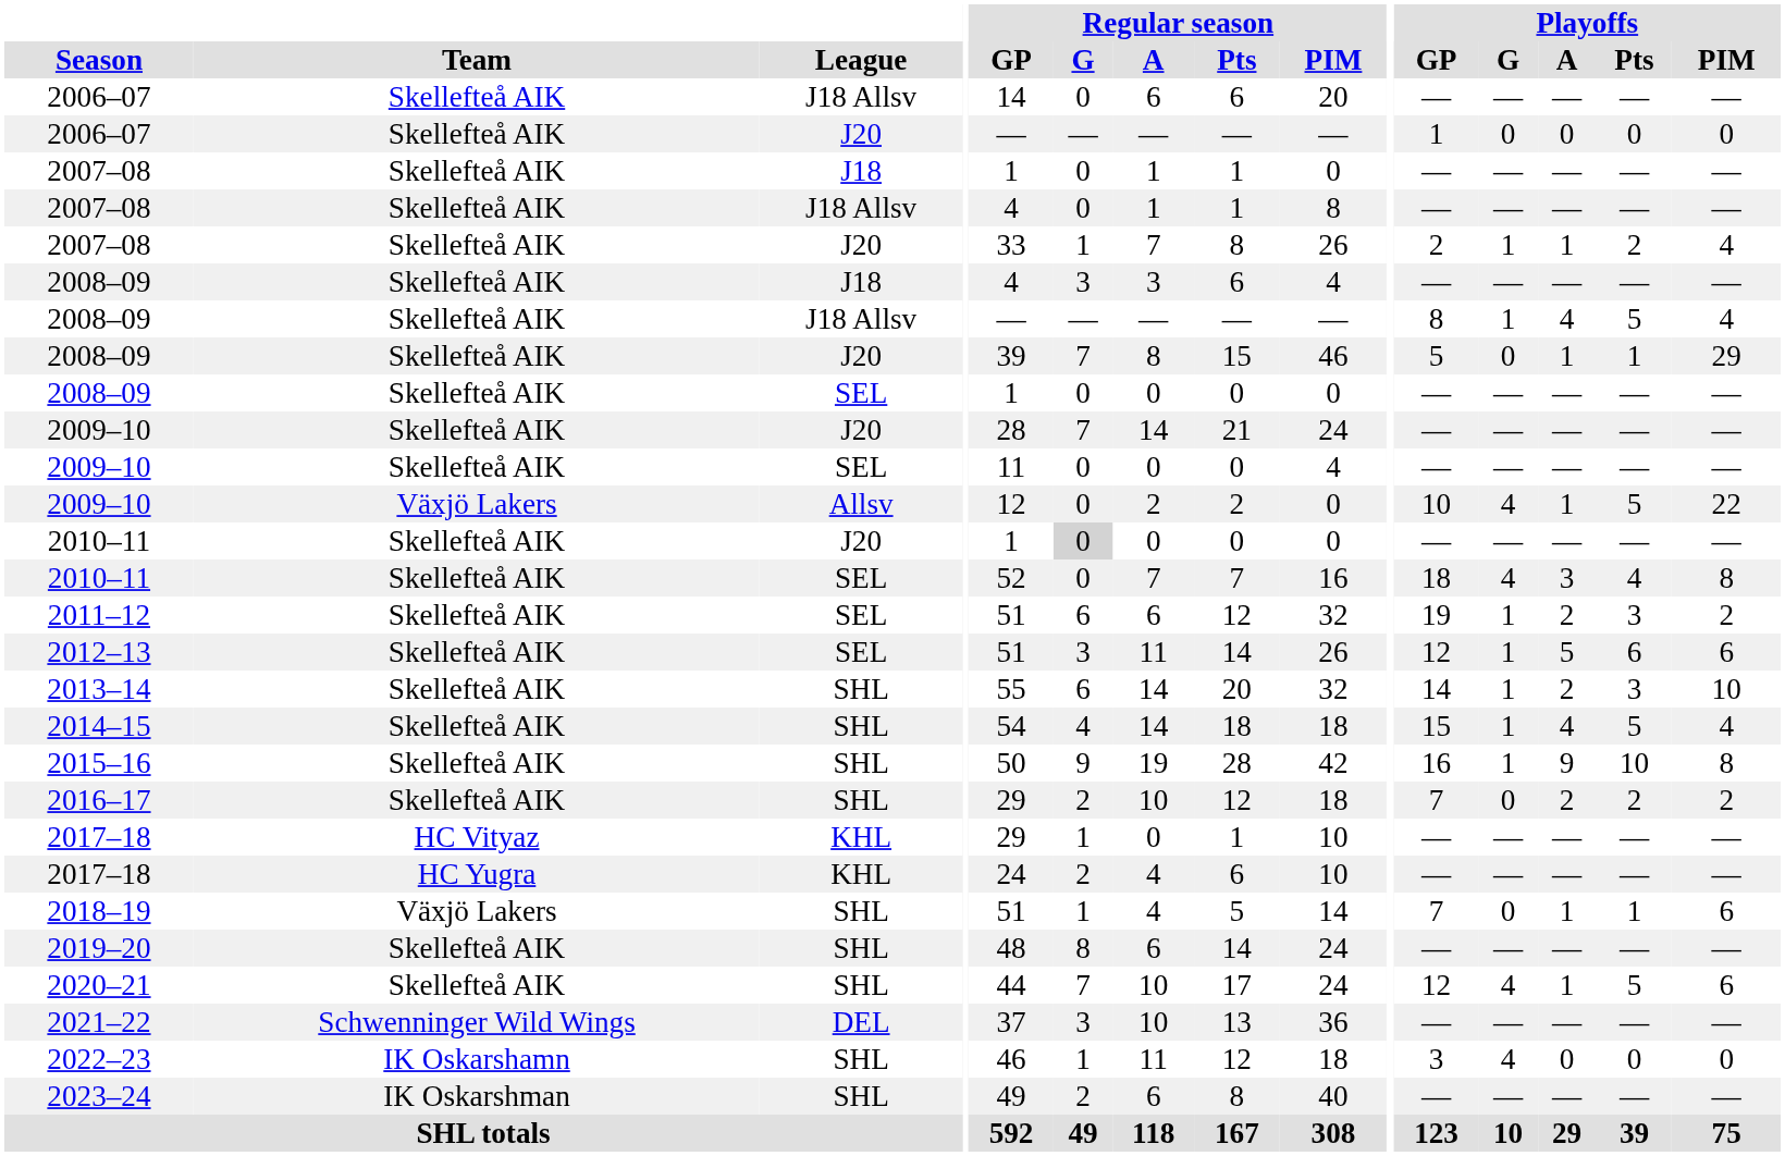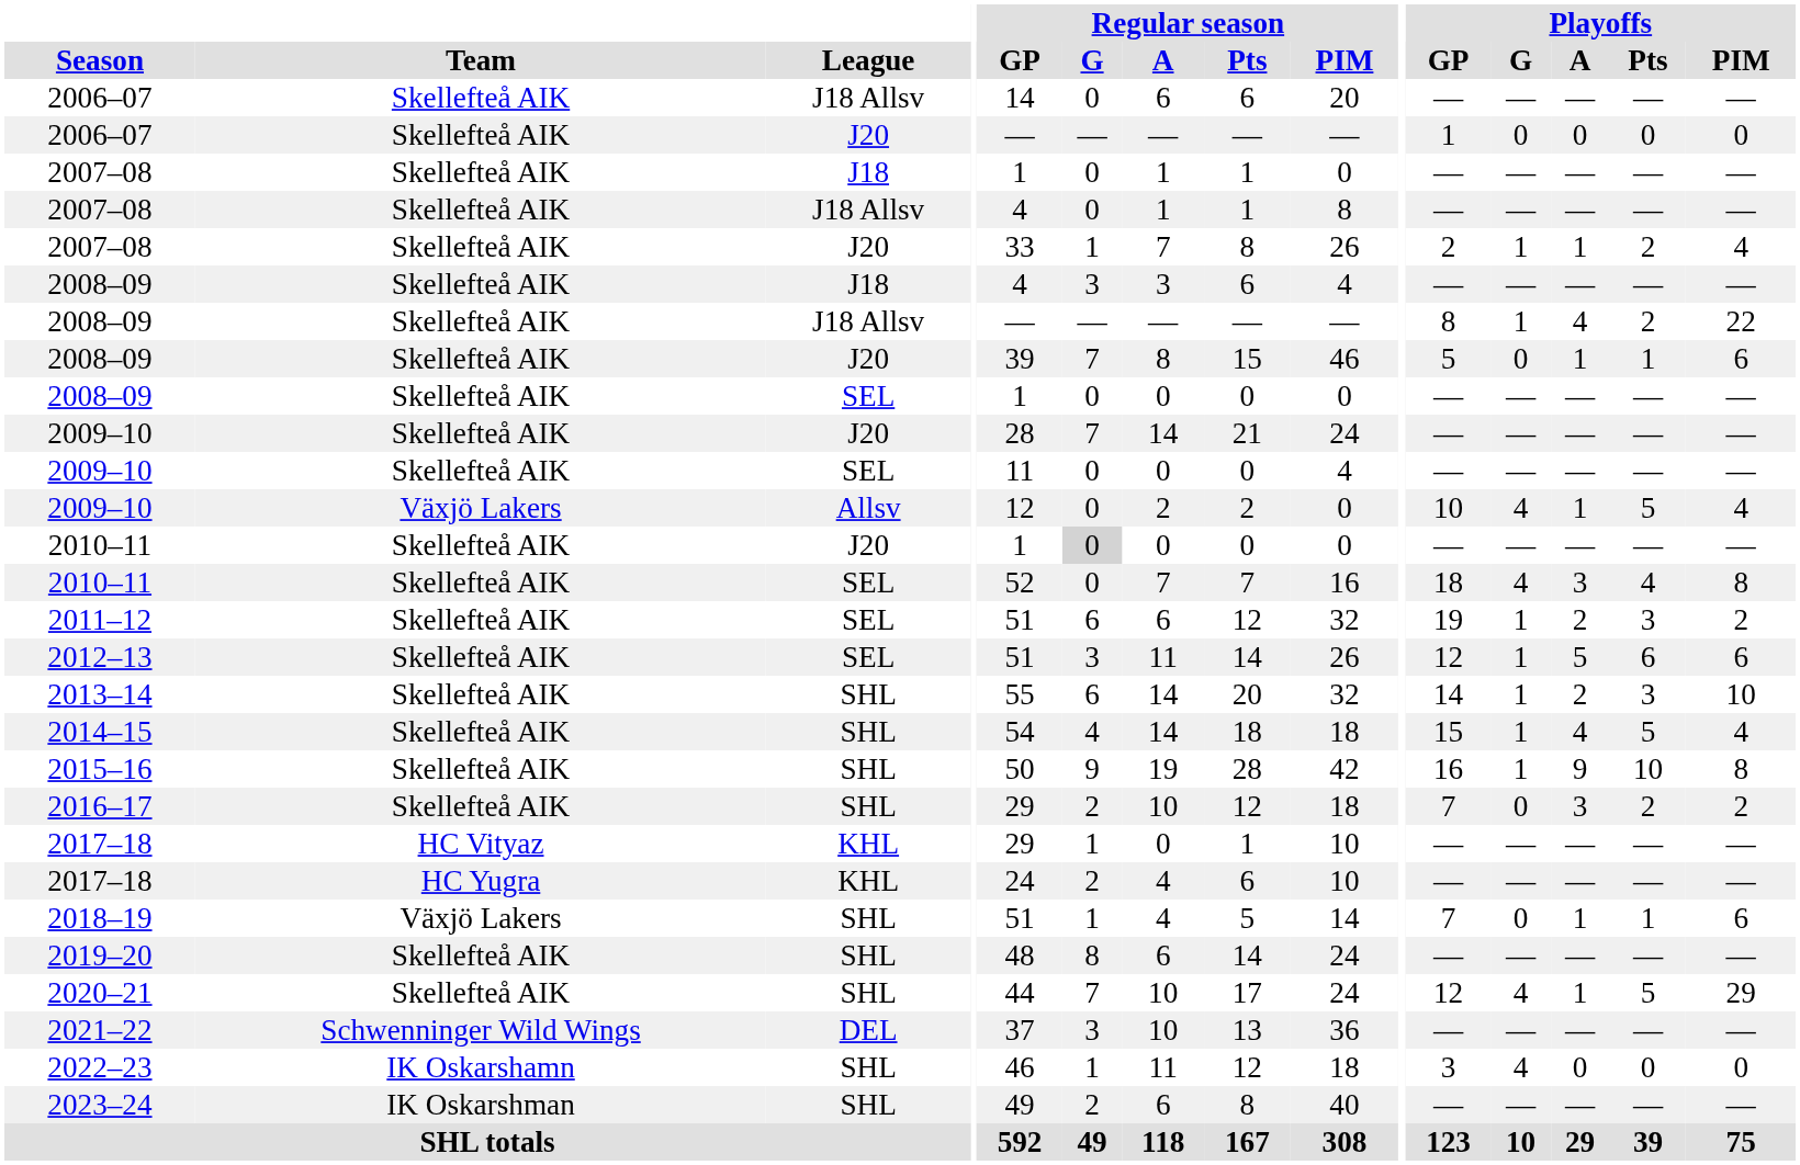 <table border="0" cellpadding="1" cellspacing="0" style="text-align:center; width:60em">
 <tr bgcolor="#e0e0e0">
 <th colspan="3" bgcolor="#ffffff"></th>
 <th rowspan="99" bgcolor="#ffffff"></th>
 <th colspan="5"><a href='#'>Regular season</a></th>
 <th rowspan="99" bgcolor="#ffffff"></th>
 <th colspan="5"><a href='#'>Playoffs</a></th>
 </tr>
 <tr bgcolor="#e0e0e0">
 <th><a href='#'>Season</a></th>
 <th>Team</th>
 <th>League</th>
 <th>GP</th>
 <th><a href='#'>G</a></th>
 <th><a href='#'>A</a></th>
 <th><a href='#'>Pts</a></th>
 <th><a href='#'>PIM</a></th>
 <th>GP</th>
 <th>G</th>
 <th>A</th>
 <th>Pts</th>
 <th>PIM</th>
 </tr>
 <tr>
 <td>2006–07</td>
 <td><a href='#'>Skellefteå AIK</a></td>
 <td>J18 Allsv</td>
 <td>14</td>
 <td>0</td>
 <td>6</td>
 <td>6</td>
 <td>20</td>
 <td>—</td>
 <td>—</td>
 <td>—</td>
 <td>—</td>
 <td>—</td>
 </tr>
 <tr bgcolor="#f0f0f0">
 <td>2006–07</td>
 <td>Skellefteå AIK</td>
 <td><a href='#'>J20</a></td>
 <td>—</td>
 <td>—</td>
 <td>—</td>
 <td>—</td>
 <td>—</td>
 <td>1</td>
 <td>0</td>
 <td>0</td>
 <td>0</td>
 <td>0</td>
 </tr>
 <tr>
 <td>2007–08</td>
 <td>Skellefteå AIK</td>
 <td><a href='#'>J18</a></td>
 <td>1</td>
 <td>0</td>
 <td>1</td>
 <td>1</td>
 <td>0</td>
 <td>—</td>
 <td>—</td>
 <td>—</td>
 <td>—</td>
 <td>—</td>
 </tr>
 <tr bgcolor="#f0f0f0">
 <td>2007–08</td>
 <td>Skellefteå AIK</td>
 <td>J18 Allsv</td>
 <td>4</td>
 <td>0</td>
 <td>1</td>
 <td>1</td>
 <td>8</td>
 <td>—</td>
 <td>—</td>
 <td>—</td>
 <td>—</td>
 <td>—</td>
 </tr>
 <tr>
 <td>2007–08</td>
 <td>Skellefteå AIK</td>
 <td>J20</td>
 <td>33</td>
 <td>1</td>
 <td>7</td>
 <td>8</td>
 <td>26</td>
 <td>2</td>
 <td>1</td>
 <td>1</td>
 <td>2</td>
 <td>4</td>
 </tr>
 <tr bgcolor="#f0f0f0">
 <td>2008–09</td>
 <td>Skellefteå AIK</td>
 <td>J18</td>
 <td>4</td>
 <td>3</td>
 <td>3</td>
 <td>6</td>
 <td>4</td>
 <td>—</td>
 <td>—</td>
 <td>—</td>
 <td>—</td>
 <td>—</td>
 </tr>
 <tr>
 <td>2008–09</td>
 <td>Skellefteå AIK</td>
 <td>J18 Allsv</td>
 <td>—</td>
 <td>—</td>
 <td>—</td>
 <td>—</td>
 <td>—</td>
 <td>8</td>
 <td>1</td>
 <td>4</td>
-<td>5</td>
-<td>4</td>
+<td>2</td>
+<td>22</td>
 </tr>
 <tr bgcolor="#f0f0f0">
 <td>2008–09</td>
 <td>Skellefteå AIK</td>
 <td>J20</td>
 <td>39</td>
 <td>7</td>
 <td>8</td>
 <td>15</td>
 <td>46</td>
 <td>5</td>
 <td>0</td>
 <td>1</td>
 <td>1</td>
-<td>29</td>
+<td>6</td>
 </tr>
 <tr>
 <td><a href='#'>2008–09</a></td>
 <td>Skellefteå AIK</td>
 <td><a href='#'>SEL</a></td>
 <td>1</td>
 <td>0</td>
 <td>0</td>
 <td>0</td>
 <td>0</td>
 <td>—</td>
 <td>—</td>
 <td>—</td>
 <td>—</td>
 <td>—</td>
 </tr>
 <tr bgcolor="#f0f0f0">
 <td>2009–10</td>
 <td>Skellefteå AIK</td>
 <td>J20</td>
 <td>28</td>
 <td>7</td>
 <td>14</td>
 <td>21</td>
 <td>24</td>
 <td>—</td>
 <td>—</td>
 <td>—</td>
 <td>—</td>
 <td>—</td>
 </tr>
 <tr>
 <td><a href='#'>2009–10</a></td>
 <td>Skellefteå AIK</td>
 <td>SEL</td>
 <td>11</td>
 <td>0</td>
 <td>0</td>
 <td>0</td>
 <td>4</td>
 <td>—</td>
 <td>—</td>
 <td>—</td>
 <td>—</td>
 <td>—</td>
 </tr>
 <tr bgcolor="#f0f0f0">
 <td><a href='#'>2009–10</a></td>
 <td><a href='#'>Växjö Lakers</a></td>
 <td><a href='#'>Allsv</a></td>
 <td>12</td>
 <td>0</td>
 <td>2</td>
 <td>2</td>
 <td>0</td>
 <td>10</td>
 <td>4</td>
 <td>1</td>
 <td>5</td>
-<td>22</td>
+<td>4</td>
 </tr>
 <tr>
 <td>2010–11</td>
 <td>Skellefteå AIK</td>
 <td>J20</td>
 <td>1</td>
 <td style="background: lightgrey;">0</td>
 <td>0</td>
 <td>0</td>
 <td>0</td>
 <td>—</td>
 <td>—</td>
 <td>—</td>
 <td>—</td>
 <td>—</td>
 </tr>
 <tr bgcolor="#f0f0f0">
 <td><a href='#'>2010–11</a></td>
 <td>Skellefteå AIK</td>
 <td>SEL</td>
 <td>52</td>
 <td>0</td>
 <td>7</td>
 <td>7</td>
 <td>16</td>
 <td>18</td>
 <td>4</td>
 <td>3</td>
 <td>4</td>
 <td>8</td>
 </tr>
 <tr>
 <td><a href='#'>2011–12</a></td>
 <td>Skellefteå AIK</td>
 <td>SEL</td>
 <td>51</td>
 <td>6</td>
 <td>6</td>
 <td>12</td>
 <td>32</td>
 <td>19</td>
 <td>1</td>
 <td>2</td>
 <td>3</td>
 <td>2</td>
 </tr>
 <tr bgcolor="#f0f0f0">
 <td><a href='#'>2012–13</a></td>
 <td>Skellefteå AIK</td>
 <td>SEL</td>
 <td>51</td>
 <td>3</td>
 <td>11</td>
 <td>14</td>
 <td>26</td>
 <td>12</td>
 <td>1</td>
 <td>5</td>
 <td>6</td>
 <td>6</td>
 </tr>
 <tr>
 <td><a href='#'>2013–14</a></td>
 <td>Skellefteå AIK</td>
 <td>SHL</td>
 <td>55</td>
 <td>6</td>
 <td>14</td>
 <td>20</td>
 <td>32</td>
 <td>14</td>
 <td>1</td>
 <td>2</td>
 <td>3</td>
 <td>10</td>
 </tr>
 <tr bgcolor="#f0f0f0">
 <td><a href='#'>2014–15</a></td>
 <td>Skellefteå AIK</td>
 <td>SHL</td>
 <td>54</td>
 <td>4</td>
 <td>14</td>
 <td>18</td>
 <td>18</td>
 <td>15</td>
 <td>1</td>
 <td>4</td>
 <td>5</td>
 <td>4</td>
 </tr>
 <tr>
 <td><a href='#'>2015–16</a></td>
 <td>Skellefteå AIK</td>
 <td>SHL</td>
 <td>50</td>
 <td>9</td>
 <td>19</td>
 <td>28</td>
 <td>42</td>
 <td>16</td>
 <td>1</td>
 <td>9</td>
 <td>10</td>
 <td>8</td>
 </tr>
 <tr bgcolor="#f0f0f0">
 <td><a href='#'>2016–17</a></td>
 <td>Skellefteå AIK</td>
 <td>SHL</td>
 <td>29</td>
 <td>2</td>
 <td>10</td>
 <td>12</td>
 <td>18</td>
 <td>7</td>
 <td>0</td>
-<td>2</td>
+<td>3</td>
 <td>2</td>
 <td>2</td>
 </tr>
 <tr>
 <td><a href='#'>2017–18</a></td>
 <td><a href='#'>HC Vityaz</a></td>
 <td><a href='#'>KHL</a></td>
 <td>29</td>
 <td>1</td>
 <td>0</td>
 <td>1</td>
 <td>10</td>
 <td>—</td>
 <td>—</td>
 <td>—</td>
 <td>—</td>
 <td>—</td>
 </tr>
 <tr bgcolor="#f0f0f0">
 <td>2017–18</td>
 <td><a href='#'>HC Yugra</a></td>
 <td>KHL</td>
 <td>24</td>
 <td>2</td>
 <td>4</td>
 <td>6</td>
 <td>10</td>
 <td>—</td>
 <td>—</td>
 <td>—</td>
 <td>—</td>
 <td>—</td>
 </tr>
 <tr>
 <td><a href='#'>2018–19</a></td>
 <td>Växjö Lakers</td>
 <td>SHL</td>
 <td>51</td>
 <td>1</td>
 <td>4</td>
 <td>5</td>
 <td>14</td>
 <td>7</td>
 <td>0</td>
 <td>1</td>
 <td>1</td>
 <td>6</td>
 </tr>
 <tr bgcolor="#f0f0f0">
 <td><a href='#'>2019–20</a></td>
 <td>Skellefteå AIK</td>
 <td>SHL</td>
 <td>48</td>
 <td>8</td>
 <td>6</td>
 <td>14</td>
 <td>24</td>
 <td>—</td>
 <td>—</td>
 <td>—</td>
 <td>—</td>
 <td>—</td>
 </tr>
 <tr>
 <td><a href='#'>2020–21</a></td>
 <td>Skellefteå AIK</td>
 <td>SHL</td>
 <td>44</td>
 <td>7</td>
 <td>10</td>
 <td>17</td>
 <td>24</td>
 <td>12</td>
 <td>4</td>
 <td>1</td>
 <td>5</td>
-<td>6</td>
+<td>29</td>
 </tr>
 <tr bgcolor="#f0f0f0">
 <td><a href='#'>2021–22</a></td>
 <td><a href='#'>Schwenninger Wild Wings</a></td>
 <td><a href='#'>DEL</a></td>
 <td>37</td>
 <td>3</td>
 <td>10</td>
 <td>13</td>
 <td>36</td>
 <td>—</td>
 <td>—</td>
 <td>—</td>
 <td>—</td>
 <td>—</td>
 </tr>
 <tr>
 <td><a href='#'>2022–23</a></td>
 <td><a href='#'>IK Oskarshamn</a></td>
 <td>SHL</td>
 <td>46</td>
 <td>1</td>
 <td>11</td>
 <td>12</td>
 <td>18</td>
 <td>3</td>
 <td>4</td>
 <td>0</td>
 <td>0</td>
 <td>0</td>
 </tr>
 <tr bgcolor="#f0f0f0">
 <td><a href='#'>2023–24</a></td>
 <td>IK Oskarshman</td>
 <td>SHL</td>
 <td>49</td>
 <td>2</td>
 <td>6</td>
 <td>8</td>
 <td>40</td>
 <td>—</td>
 <td>—</td>
 <td>—</td>
 <td>—</td>
 <td>—</td>
 </tr>
 <tr bgcolor="#e0e0e0">
 <th colspan="3">SHL totals</th>
 <th>592</th>
 <th>49</th>
 <th>118</th>
 <th>167</th>
 <th>308</th>
 <th>123</th>
 <th>10</th>
 <th>29</th>
 <th>39</th>
 <th>75</th>
 </tr>
 </table>
